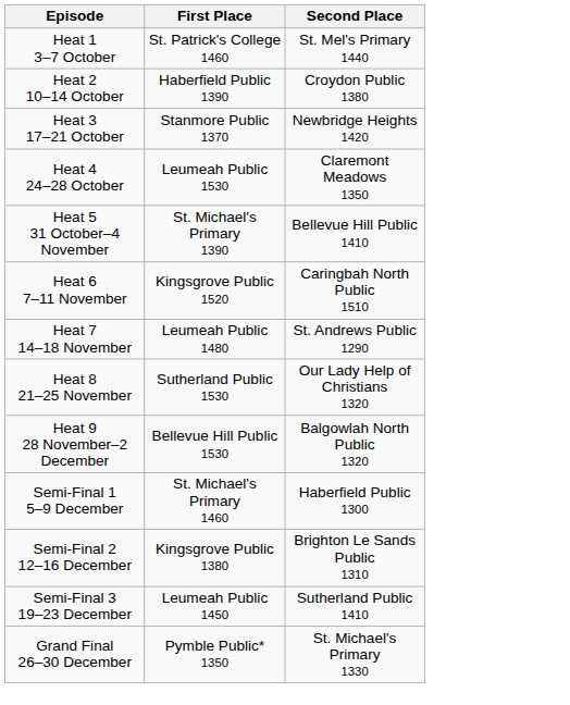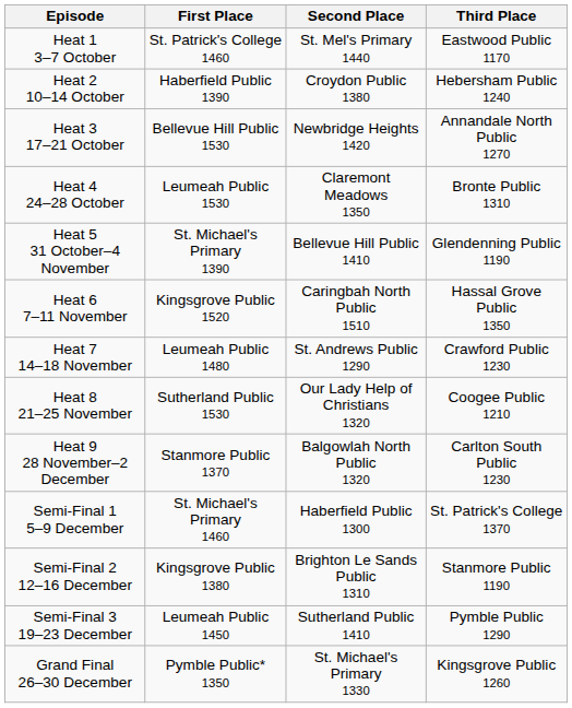 <table class="wikitable">
 <tr>
 <th width=144>Episode</th>
 <th width=144>First Place</th>
 <th width=144>Second Place</th>
+<th width=144>Third Place</th>
 </tr>
 <tr>
 <td align=center>Heat 1<br>3–7 October</td>
 <td align=center>St. Patrick's College<br><small>1460</small></td>
 <td align=center>St. Mel's Primary<br><small>1440</small></td>
+<td align=center>Eastwood Public<br><small>1170</small></td>
 </tr>
 <tr>
 <td align=center>Heat 2<br>10–14 October</td>
 <td align=center>Haberfield Public<br><small>1390</small></td>
 <td align=center>Croydon Public<br><small>1380</small></td>
+<td align=center>Hebersham Public<br><small>1240</small></td>
 </tr>
 <tr>
 <td align=center>Heat 3<br>17–21 October</td>
-<td align=center>Stanmore Public<br><small>1370</small></td>
+<td align=center>Bellevue Hill Public<br><small>1530</small></td>
 <td align=center>Newbridge Heights<br><small>1420</small></td>
+<td align=center>Annandale North Public<br><small>1270</small></td>
 </tr>
 <tr>
 <td align=center>Heat 4<br>24–28 October</td>
 <td align=center>Leumeah Public<br><small>1530</small></td>
 <td align=center>Claremont Meadows<br><small>1350</small></td>
+<td align=center>Bronte Public<br><small>1310</small></td>
 </tr>
 <tr>
 <td align=center>Heat 5<br>31 October–4 November</td>
 <td align=center>St. Michael's Primary<br><small>1390</small></td>
 <td align=center>Bellevue Hill Public<br><small>1410</small></td>
+<td align=center>Glendenning Public<br><small>1190</small></td>
 </tr>
 <tr>
 <td align=center>Heat 6<br>7–11 November</td>
 <td align=center>Kingsgrove Public<br><small>1520</small></td>
 <td align=center>Caringbah North Public<br><small>1510</small></td>
+<td align=center>Hassal Grove Public<br><small>1350</small></td>
 </tr>
 <tr>
 <td align=center>Heat 7<br>14–18 November</td>
 <td align=center>Leumeah Public<br><small>1480</small></td>
 <td align=center>St. Andrews Public<br><small>1290</small></td>
+<td align=center>Crawford Public<br><small>1230</small></td>
 </tr>
 <tr>
 <td align=center>Heat 8<br>21–25 November</td>
 <td align=center>Sutherland Public<br><small>1530</small></td>
 <td align=center>Our Lady Help of Christians<br><small>1320</small></td>
+<td align=center>Coogee Public<br><small>1210</small></td>
 </tr>
 <tr>
 <td align=center>Heat 9<br>28 November–2 December</td>
-<td align=center>Bellevue Hill Public<br><small>1530</small></td>
+<td align=center>Stanmore Public<br><small>1370</small></td>
 <td align=center>Balgowlah North Public<br><small>1320</small></td>
+<td align=center>Carlton South Public<br><small>1230</small></td>
 </tr>
 <tr>
 <td align=center>Semi-Final 1<br>5–9 December</td>
 <td align=center>St. Michael's Primary<br><small>1460</small></td>
 <td align=center>Haberfield Public<br><small>1300</small></td>
+<td align=center>St. Patrick's College<br><small>1370</small></td>
 </tr>
 <tr>
 <td align=center>Semi-Final 2<br>12–16 December</td>
 <td align=center>Kingsgrove Public<br><small>1380</small></td>
 <td align=center>Brighton Le Sands Public<br><small>1310</small></td>
+<td align=center>Stanmore Public<br><small>1190</small></td>
 </tr>
 <tr>
 <td align=center>Semi-Final 3<br>19–23 December</td>
 <td align=center>Leumeah Public<br><small>1450</small></td>
 <td align=center>Sutherland Public<br><small>1410</small></td>
+<td align=center>Pymble Public<br><small>1290</small></td>
 </tr>
 <tr>
 <td align=center>Grand Final<br>26–30 December</td>
 <td align=center>Pymble Public*<br><small>1350</small></td>
 <td align=center>St. Michael's Primary<br><small>1330</small></td>
+<td align=center>Kingsgrove Public<br><small>1260</small></td>
 </tr>
 </table>
